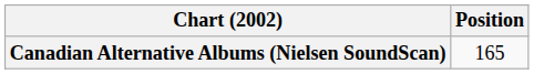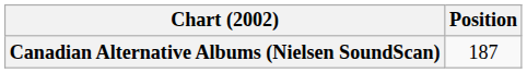 <table class="wikitable plainrowheaders">
 <tr>
 <th scope="col">Chart (2002)</th>
 <th scope="col">Position</th>
 </tr>
 <tr>
 <th scope="row">Canadian Alternative Albums (Nielsen SoundScan)</th>
-<td align=center>165</td>
+<td align=center>187</td>
 </tr>
 </table>
